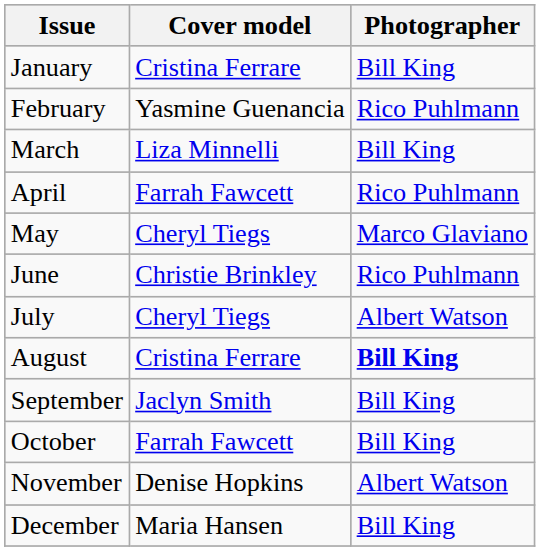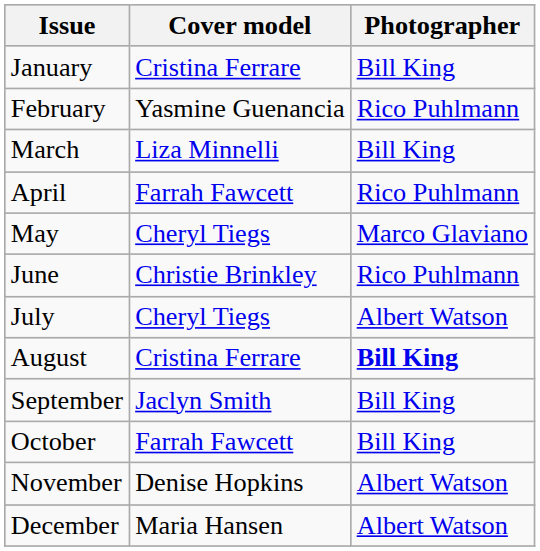 <table class="sortable wikitable">
 <tr>
 <th>Issue</th>
 <th>Cover model</th>
 <th>Photographer</th>
 </tr>
 <tr>
 <td>January</td>
 <td><a href='#'>Cristina Ferrare</a></td>
 <td><a href='#'>Bill King</a></td>
 </tr>
 <tr>
 <td>February</td>
 <td>Yasmine Guenancia</td>
 <td><a href='#'>Rico Puhlmann</a></td>
 </tr>
 <tr>
 <td>March</td>
 <td><a href='#'>Liza Minnelli</a></td>
 <td><a href='#'>Bill King</a></td>
 </tr>
 <tr>
 <td>April</td>
 <td><a href='#'>Farrah Fawcett</a></td>
 <td><a href='#'>Rico Puhlmann</a></td>
 </tr>
 <tr>
 <td>May</td>
 <td><a href='#'>Cheryl Tiegs</a></td>
 <td><a href='#'>Marco Glaviano</a></td>
 </tr>
 <tr>
 <td>June</td>
 <td><a href='#'>Christie Brinkley</a></td>
 <td><a href='#'>Rico Puhlmann</a></td>
 </tr>
 <tr>
 <td>July</td>
 <td><a href='#'>Cheryl Tiegs</a></td>
 <td><a href='#'>Albert Watson</a></td>
 </tr>
 <tr>
 <td>August</td>
 <td><a href='#'>Cristina Ferrare</a></td>
 <td><strong><a href='#'>Bill King</a></strong></td>
 </tr>
 <tr>
 <td>September</td>
 <td><a href='#'>Jaclyn Smith</a></td>
 <td><a href='#'>Bill King</a></td>
 </tr>
 <tr>
 <td>October</td>
 <td><a href='#'>Farrah Fawcett</a></td>
 <td><a href='#'>Bill King</a></td>
 </tr>
 <tr>
 <td>November</td>
 <td>Denise Hopkins</td>
 <td><a href='#'>Albert Watson</a></td>
 </tr>
 <tr>
 <td>December</td>
 <td>Maria Hansen</td>
-<td><a href='#'>Bill King</a></td>
+<td><a href='#'>Albert Watson</a></td>
 </tr>
 </table>
